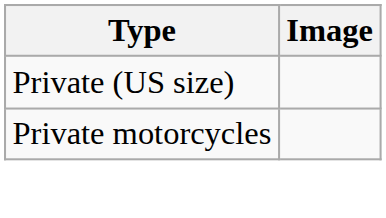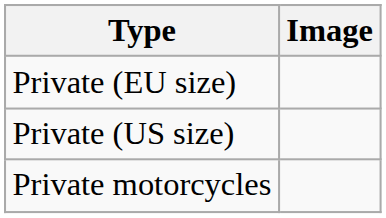 <table class="wikitable">
 <tr>
 <th>Type</th>
 <th>Image</th>
+</tr>
+<tr>
+<td>Private (EU size)</td>
+<td></td>
 </tr>
 <tr>
 <td>Private (US size)</td>
 <td></td>
 </tr>
 <tr>
 <td>Private motorcycles</td>
 <td></td>
 </tr>
 </table>
